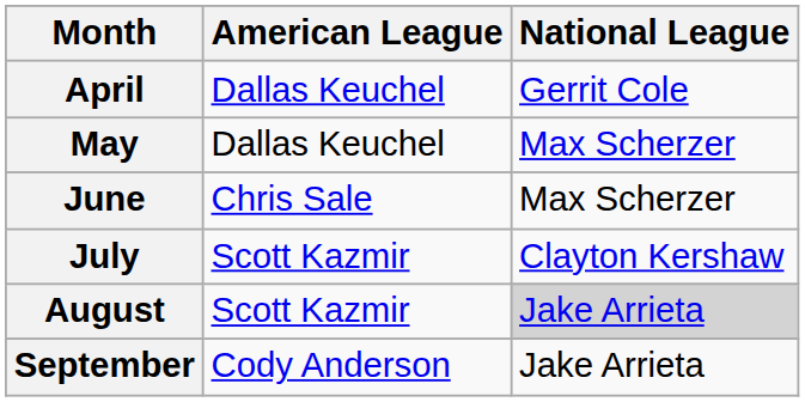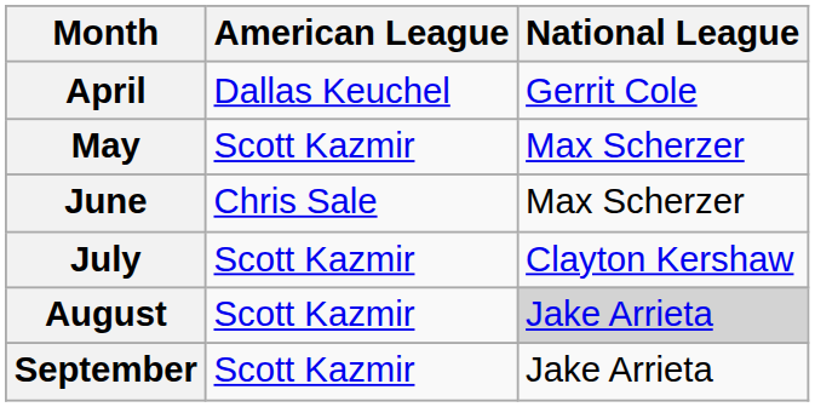 <table class="wikitable">
 <tr>
 <th>Month</th>
 <th>American League</th>
 <th>National League</th>
 </tr>
 <tr>
 <th>April</th>
 <td><a href='#'>Dallas Keuchel</a></td>
 <td><a href='#'>Gerrit Cole</a></td>
 </tr>
 <tr>
 <th>May</th>
-<td>Dallas Keuchel</td>
+<td><a href='#'>Scott Kazmir</a></td>
 <td><a href='#'>Max Scherzer</a></td>
 </tr>
 <tr>
 <th>June</th>
 <td><a href='#'>Chris Sale</a></td>
 <td>Max Scherzer</td>
 </tr>
 <tr>
 <th>July</th>
 <td><a href='#'>Scott Kazmir</a></td>
 <td><a href='#'>Clayton Kershaw</a></td>
 </tr>
 <tr>
 <th>August</th>
 <td><a href='#'>Scott Kazmir</a></td>
 <td style="background: lightgrey;"><a href='#'>Jake Arrieta</a></td>
 </tr>
 <tr>
 <th>September</th>
-<td><a href='#'>Cody Anderson</a></td>
+<td><a href='#'>Scott Kazmir</a></td>
 <td>Jake Arrieta</td>
 </tr>
 </table>
